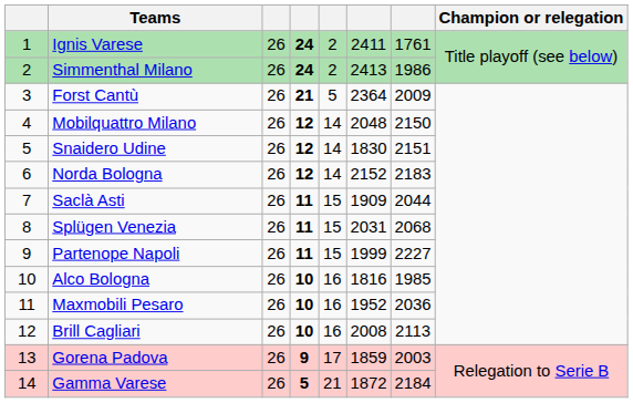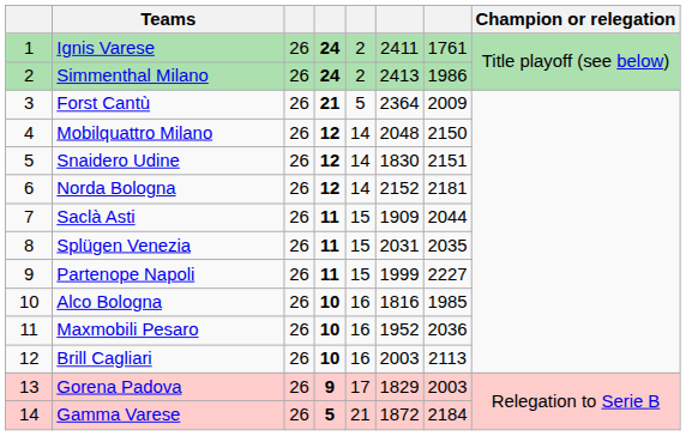 <table class="wikitable" style="text-align: center;">
 <tr>
 <th width=35></th>
 <th width=200>Teams</th>
 <th width=20></th>
 <th width=20></th>
 <th width=20></th>
 <th width=35></th>
 <th width=35></th>
 <th>Champion or relegation</th>
 </tr>
 <tr bgcolor=ACE1AF>
 <td>1 </td>
 <td align="left"><a href='#'>Ignis Varese</a></td>
 <td>26</td>
 <td><strong>24</strong></td>
 <td>2</td>
 <td>2411</td>
 <td>1761</td>
 <td rowspan=2 align="center">Title playoff (see <a href='#'>below</a>)</td>
 </tr>
 <tr bgcolor=ACE1AF>
 <td>2 </td>
 <td align="left"><a href='#'>Simmenthal Milano</a></td>
 <td>26</td>
 <td><strong>24</strong></td>
 <td>2</td>
 <td>2413</td>
 <td>1986</td>
 </tr>
 <tr>
 <td>3</td>
 <td align="left"><a href='#'>Forst Cantù</a></td>
 <td>26</td>
 <td><strong>21</strong></td>
 <td>5</td>
 <td>2364</td>
 <td>2009</td>
 </tr>
 <tr>
 <td>4 </td>
 <td align="left"><a href='#'>Mobilquattro Milano</a></td>
 <td>26</td>
 <td><strong>12</strong></td>
 <td>14</td>
 <td>2048</td>
 <td>2150</td>
 </tr>
 <tr>
 <td>5 </td>
 <td align="left"><a href='#'>Snaidero Udine</a></td>
 <td>26</td>
 <td><strong>12</strong></td>
 <td>14</td>
 <td>1830</td>
 <td>2151</td>
 </tr>
 <tr>
 <td>6 </td>
 <td align="left"><a href='#'>Norda Bologna</a></td>
 <td>26</td>
 <td><strong>12</strong></td>
 <td>14</td>
 <td>2152</td>
-<td>2183</td>
+<td>2181</td>
 </tr>
 <tr>
 <td>7 </td>
 <td align="left"><a href='#'>Saclà Asti</a></td>
 <td>26</td>
 <td><strong>11</strong></td>
 <td>15</td>
 <td>1909</td>
 <td>2044</td>
 </tr>
 <tr>
 <td>8 </td>
 <td align="left"><a href='#'>Splügen Venezia</a></td>
 <td>26</td>
 <td><strong>11</strong></td>
 <td>15</td>
 <td>2031</td>
-<td>2068</td>
+<td>2035</td>
 </tr>
 <tr>
 <td>9 </td>
 <td align="left"><a href='#'>Partenope Napoli</a></td>
 <td>26</td>
 <td><strong>11</strong></td>
 <td>15</td>
 <td>1999</td>
 <td>2227</td>
 </tr>
 <tr>
 <td>10 </td>
 <td align="left"><a href='#'>Alco Bologna</a></td>
 <td>26</td>
 <td><strong>10</strong></td>
 <td>16</td>
 <td>1816</td>
 <td>1985</td>
 </tr>
 <tr>
 <td>11 </td>
 <td align="left"><a href='#'>Maxmobili Pesaro</a></td>
 <td>26</td>
 <td><strong>10</strong></td>
 <td>16</td>
 <td>1952</td>
 <td>2036</td>
 </tr>
 <tr>
 <td>12 </td>
 <td align="left"><a href='#'>Brill Cagliari</a></td>
 <td>26</td>
 <td><strong>10</strong></td>
 <td>16</td>
-<td>2008</td>
+<td>2003</td>
 <td>2113</td>
 </tr>
 <tr bgcolor=FFCCCC>
 <td>13</td>
 <td align="left"><a href='#'>Gorena Padova</a></td>
 <td>26</td>
 <td><strong>9</strong></td>
 <td>17</td>
-<td>1859</td>
+<td>1829</td>
 <td>2003</td>
 <td rowspan=2 align="center">Relegation to <a href='#'>Serie B</a></td>
 </tr>
 <tr bgcolor=FFCCCC>
 <td>14</td>
 <td align="left"><a href='#'>Gamma Varese</a></td>
 <td>26</td>
 <td><strong>5</strong></td>
 <td>21</td>
 <td>1872</td>
 <td>2184</td>
 </tr>
 </table>
